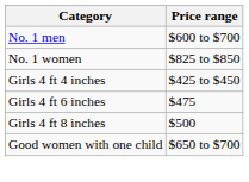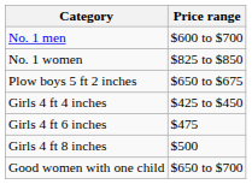 <table class="wikitable floatright">
 <tr>
 <th>Category</th>
 <th>Price range</th>
 </tr>
 <tr>
 <td><a href='#'>No. 1 men</a></td>
 <td>$600 to $700</td>
 </tr>
 <tr>
 <td>No. 1 women</td>
 <td>$825 to $850</td>
+</tr>
+<tr>
+<td>Plow boys 5 ft 2 inches</td>
+<td>$650 to $675</td>
 </tr>
 <tr>
 <td>Girls 4 ft 4 inches</td>
 <td>$425 to $450</td>
 </tr>
 <tr>
 <td>Girls 4 ft 6 inches</td>
 <td>$475</td>
 </tr>
 <tr>
 <td>Girls 4 ft 8 inches</td>
 <td>$500</td>
 </tr>
 <tr>
 <td>Good women with one child</td>
 <td>$650 to $700</td>
 </tr>
 </table>
